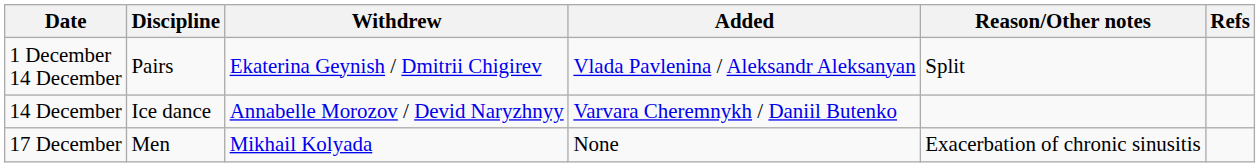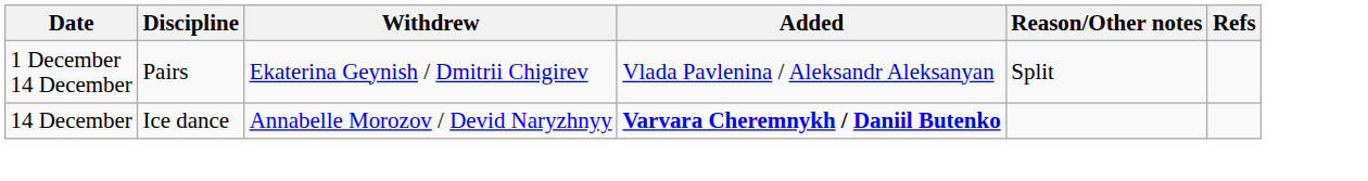 <table class="wikitable sortable">
 <tr>
 <th>Date</th>
 <th>Discipline</th>
 <th>Withdrew</th>
 <th>Added</th>
 <th>Reason/Other notes</th>
 <th>Refs</th>
 </tr>
 <tr>
 <td>1 December<br>14 December</td>
 <td>Pairs</td>
 <td><a href='#'>Ekaterina Geynish</a> / <a href='#'>Dmitrii Chigirev</a></td>
 <td><a href='#'>Vlada Pavlenina</a> / <a href='#'>Aleksandr Aleksanyan</a></td>
 <td>Split</td>
 <td></td>
 </tr>
 <tr>
 <td>14 December</td>
 <td>Ice dance</td>
 <td><a href='#'>Annabelle Morozov</a> / <a href='#'>Devid Naryzhnyy</a></td>
-<td><a href='#'>Varvara Cheremnykh</a> / <a href='#'>Daniil Butenko</a></td>
+<td><strong><a href='#'>Varvara Cheremnykh</a> / <a href='#'>Daniil Butenko</a></strong></td>
 <td></td>
 <td></td>
 </tr>
-<tr>
-<td>17 December</td>
-<td>Men</td>
-<td><a href='#'>Mikhail Kolyada</a></td>
-<td>None</td>
-<td>Exacerbation of chronic sinusitis</td>
-<td></td>
-</tr>
 </table>
